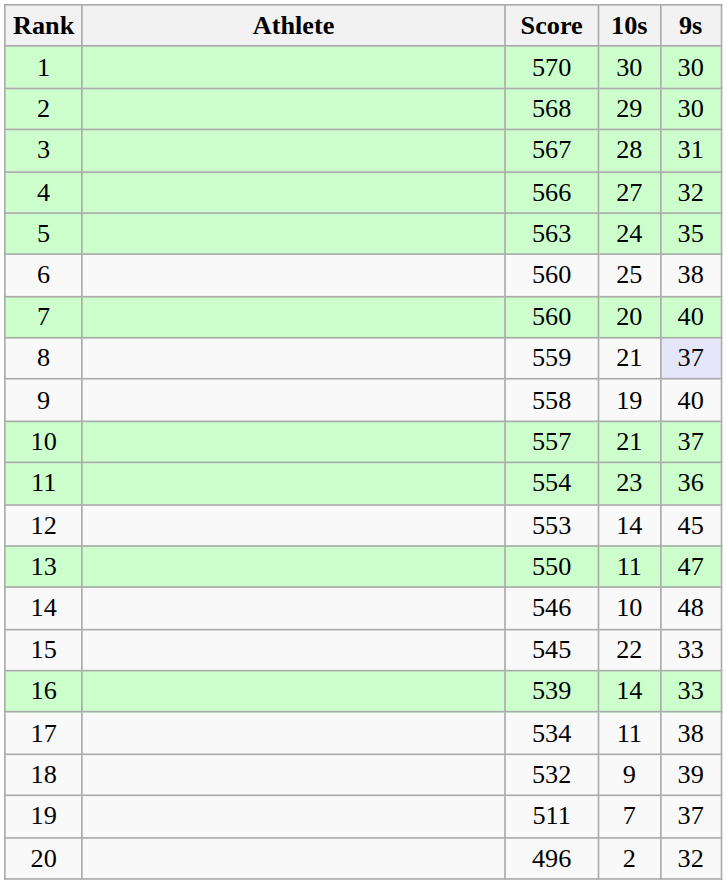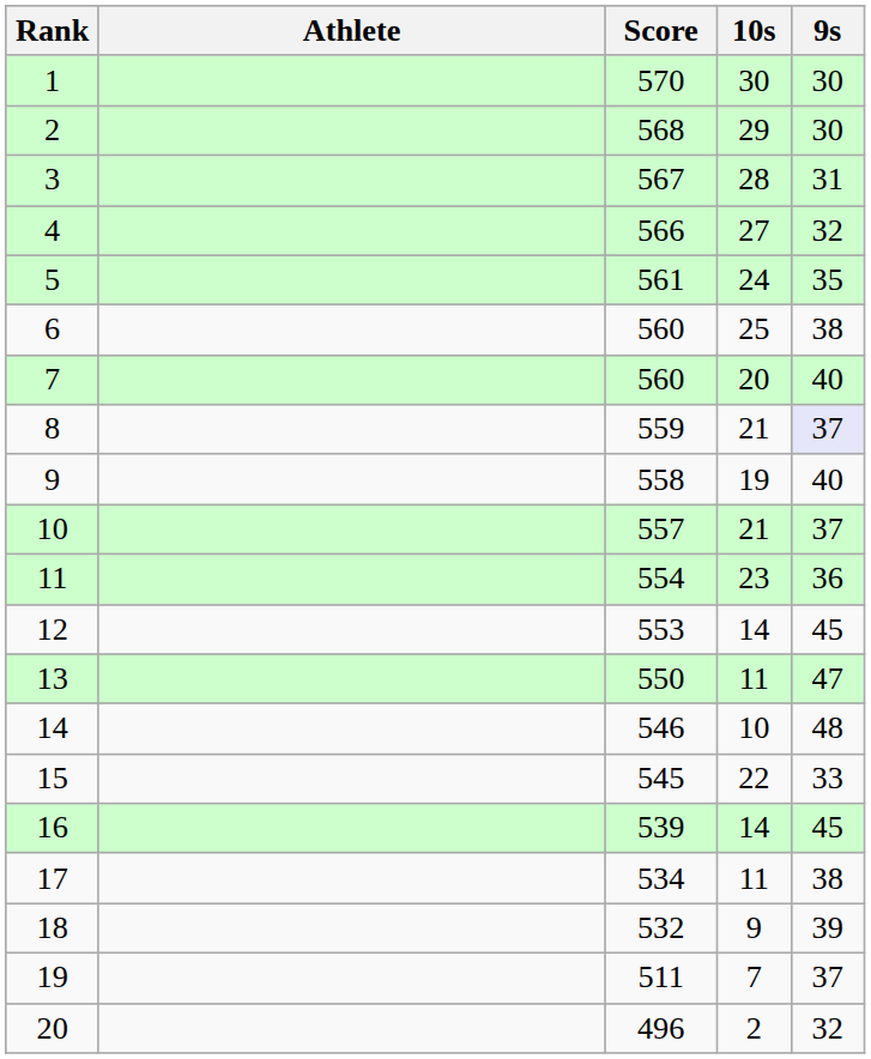 <table class=wikitable style="text-align:center">
 <tr>
 <th width=40>Rank</th>
 <th width=250>Athlete</th>
 <th width=50>Score</th>
 <th width=30>10s</th>
 <th width=30>9s</th>
 </tr>
 <tr bgcolor="ccffcc">
 <td>1</td>
 <td align=left></td>
 <td>570</td>
 <td>30</td>
 <td>30</td>
 </tr>
 <tr bgcolor="ccffcc">
 <td>2</td>
 <td align=left></td>
 <td>568</td>
 <td>29</td>
 <td>30</td>
 </tr>
 <tr bgcolor="ccffcc">
 <td>3</td>
 <td align=left></td>
 <td>567</td>
 <td>28</td>
 <td>31</td>
 </tr>
 <tr bgcolor="ccffcc">
 <td>4</td>
 <td align=left></td>
 <td>566</td>
 <td>27</td>
 <td>32</td>
 </tr>
 <tr bgcolor="ccffcc">
 <td>5</td>
 <td align=left></td>
-<td>563</td>
+<td>561</td>
 <td>24</td>
 <td>35</td>
 </tr>
 <tr>
 <td>6</td>
 <td align=left></td>
 <td>560</td>
 <td>25</td>
 <td>38</td>
 </tr>
 <tr bgcolor="ccffcc">
 <td>7</td>
 <td align=left></td>
 <td>560</td>
 <td>20</td>
 <td>40</td>
 </tr>
 <tr>
 <td>8</td>
 <td align=left></td>
 <td>559</td>
 <td>21</td>
 <td style="background: lavender;">37</td>
 </tr>
 <tr>
 <td>9</td>
 <td align=left></td>
 <td>558</td>
 <td>19</td>
 <td>40</td>
 </tr>
 <tr bgcolor="ccffcc">
 <td>10</td>
 <td align=left></td>
 <td>557</td>
 <td>21</td>
 <td>37</td>
 </tr>
 <tr bgcolor="ccffcc">
 <td>11</td>
 <td align=left></td>
 <td>554</td>
 <td>23</td>
 <td>36</td>
 </tr>
 <tr>
 <td>12</td>
 <td align=left></td>
 <td>553</td>
 <td>14</td>
 <td>45</td>
 </tr>
 <tr bgcolor="ccffcc">
 <td>13</td>
 <td align=left></td>
 <td>550</td>
 <td>11</td>
 <td>47</td>
 </tr>
 <tr>
 <td>14</td>
 <td align=left></td>
 <td>546</td>
 <td>10</td>
 <td>48</td>
 </tr>
 <tr>
 <td>15</td>
 <td align=left></td>
 <td>545</td>
 <td>22</td>
 <td>33</td>
 </tr>
 <tr bgcolor="ccffcc">
 <td>16</td>
 <td align=left></td>
 <td>539</td>
 <td>14</td>
-<td>33</td>
+<td>45</td>
 </tr>
 <tr>
 <td>17</td>
 <td align=left></td>
 <td>534</td>
 <td>11</td>
 <td>38</td>
 </tr>
 <tr>
 <td>18</td>
 <td align=left></td>
 <td>532</td>
 <td>9</td>
 <td>39</td>
 </tr>
 <tr>
 <td>19</td>
 <td align=left></td>
 <td>511</td>
 <td>7</td>
 <td>37</td>
 </tr>
 <tr>
 <td>20</td>
 <td align=left></td>
 <td>496</td>
 <td>2</td>
 <td>32</td>
 </tr>
 </table>
